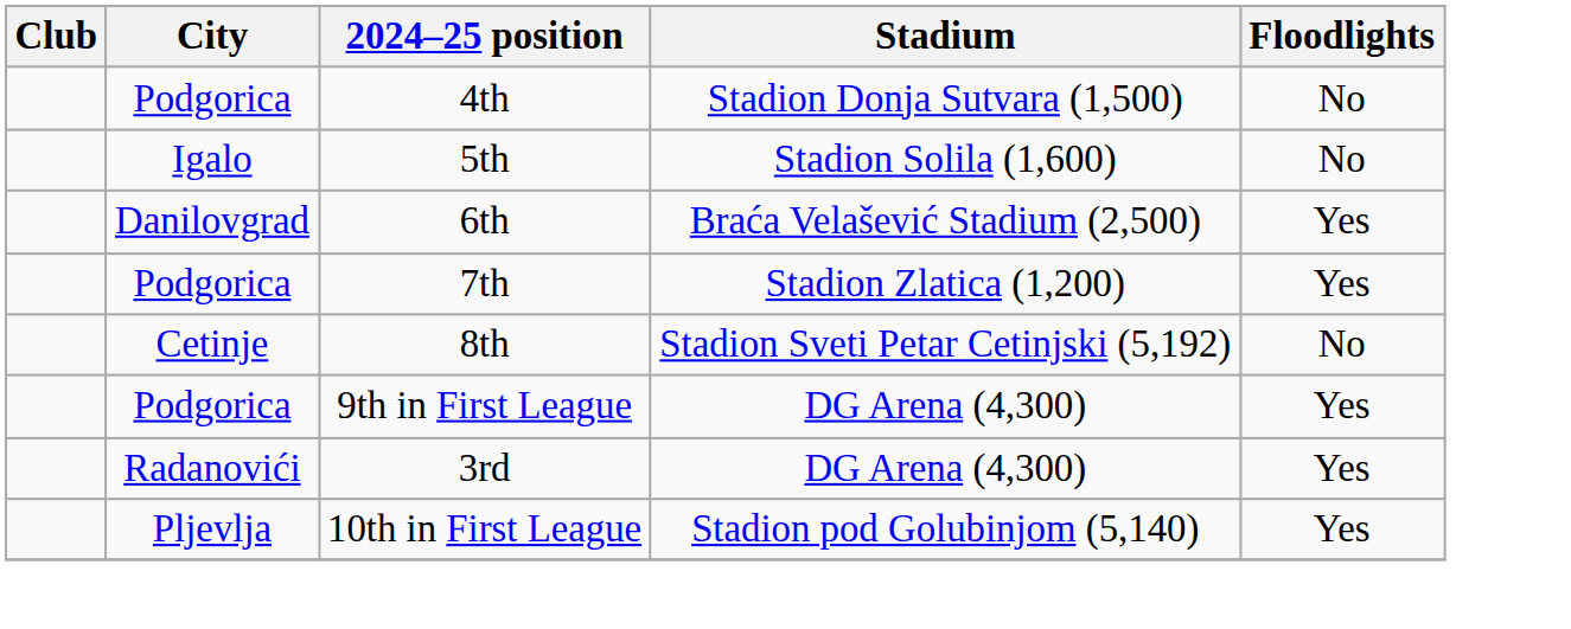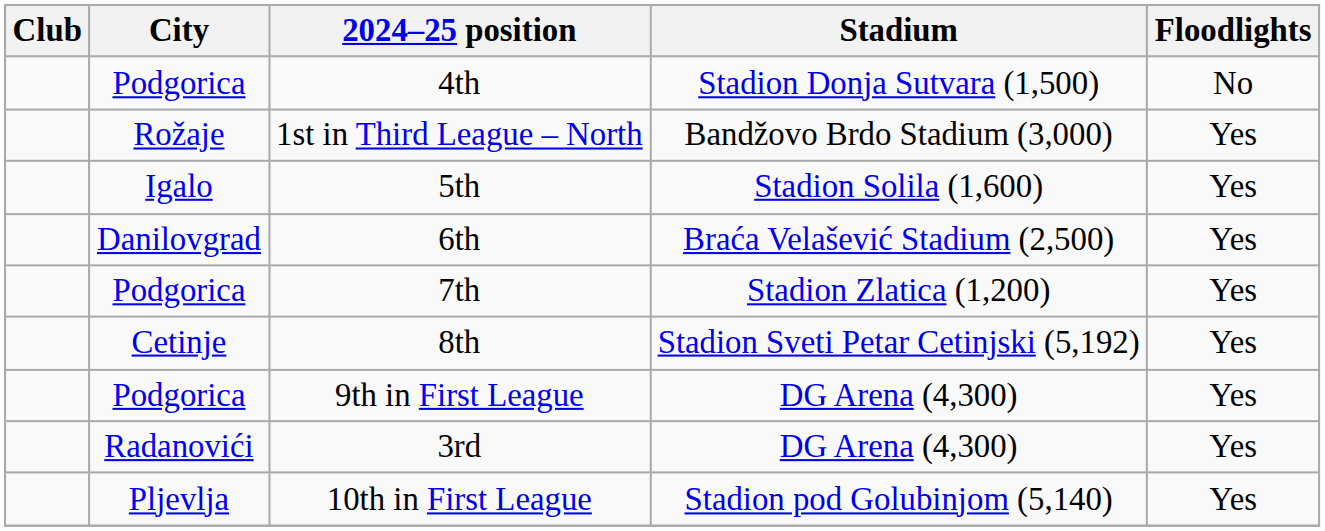 <table class="wikitable sortable" style="text-align:center;">
 <tr>
 <th>Club<br></th>
 <th>City</th>
 <th data-sort-type="number"><a href='#'>2024–25</a> position</th>
 <th>Stadium</th>
 <th>Floodlights</th>
 </tr>
 <tr>
 <td style="text-align:left;"></td>
 <td><a href='#'>Podgorica</a></td>
 <td>4th</td>
 <td><a href='#'>Stadion Donja Sutvara</a> (1,500)</td>
 <td>No</td>
 </tr>
 <tr>
 <td style="text-align:left;"></td>
+<td><a href='#'>Rožaje</a></td>
+<td>1st in <a href='#'>Third League – North</a> </td>
+<td>Bandžovo Brdo Stadium (3,000)</td>
+<td>Yes</td>
+</tr>
+<tr>
+<td style="text-align:left;"></td>
 <td><a href='#'>Igalo</a></td>
 <td>5th</td>
 <td><a href='#'>Stadion Solila</a> (1,600)</td>
-<td>No</td>
+<td>Yes</td>
 </tr>
 <tr>
 <td style="text-align:left;"></td>
 <td><a href='#'>Danilovgrad</a></td>
 <td>6th</td>
 <td><a href='#'>Braća Velašević Stadium</a> (2,500)</td>
 <td>Yes</td>
 </tr>
 <tr>
 <td style="text-align:left;"></td>
 <td><a href='#'>Podgorica</a></td>
 <td>7th</td>
 <td><a href='#'>Stadion Zlatica</a> (1,200)</td>
 <td>Yes</td>
 </tr>
 <tr>
 <td style="text-align:left;"></td>
 <td><a href='#'>Cetinje</a></td>
 <td>8th</td>
 <td><a href='#'>Stadion Sveti Petar Cetinjski</a> (5,192)</td>
-<td>No</td>
+<td>Yes</td>
 </tr>
 <tr>
 <td style="text-align:left;"></td>
 <td><a href='#'>Podgorica</a></td>
 <td>9th in <a href='#'>First League</a> </td>
 <td><a href='#'>DG Arena</a> (4,300)</td>
 <td>Yes</td>
 </tr>
 <tr>
 <td style="text-align:left;"></td>
 <td><a href='#'>Radanovići</a></td>
 <td>3rd</td>
 <td><a href='#'>DG Arena</a> (4,300)</td>
 <td>Yes</td>
 </tr>
 <tr>
 <td style="text-align:left;"></td>
 <td><a href='#'>Pljevlja</a></td>
 <td>10th in <a href='#'>First League</a> </td>
 <td><a href='#'>Stadion pod Golubinjom</a> (5,140)</td>
 <td>Yes</td>
 </tr>
 <tr>
 </tr>
 </table>
